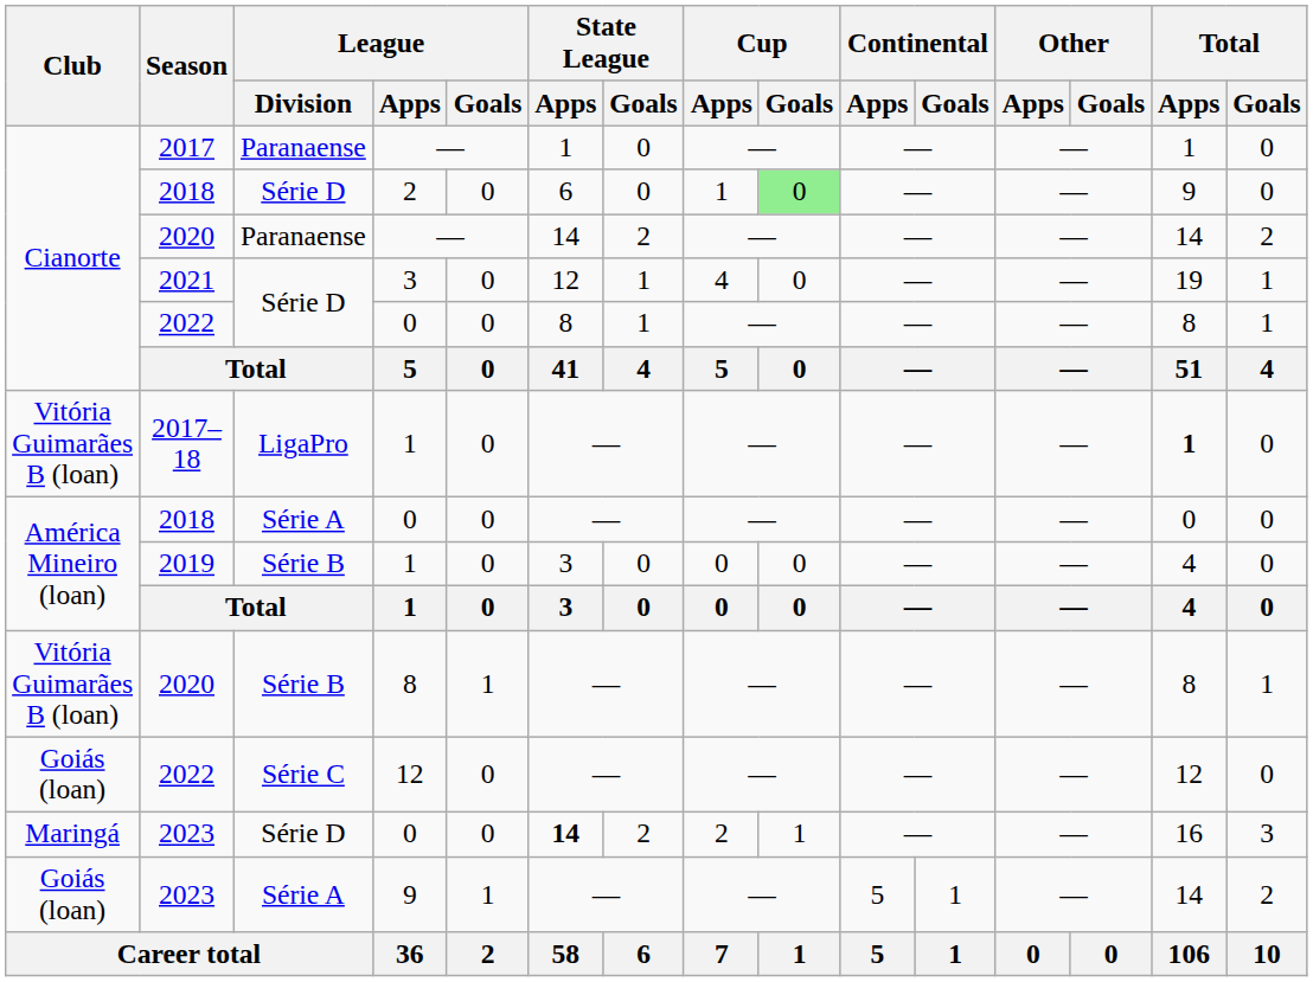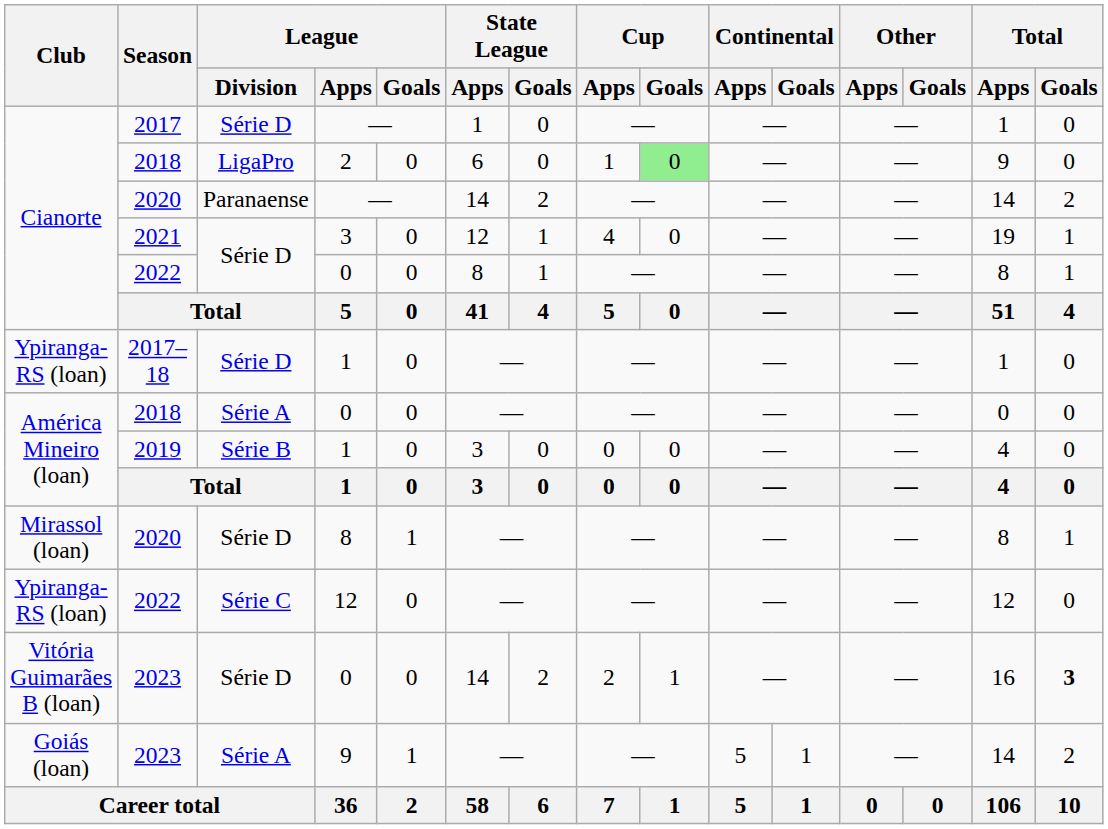 <table class="wikitable" style="text-align: center;">
 <tr>
 <th rowspan="2">Club</th>
 <th rowspan="2">Season</th>
 <th colspan="3">League</th>
 <th colspan="2">State League</th>
 <th colspan="2">Cup</th>
 <th colspan="2">Continental</th>
 <th colspan="2">Other</th>
 <th colspan="2">Total</th>
 </tr>
 <tr>
 <th>Division</th>
 <th>Apps</th>
 <th>Goals</th>
 <th>Apps</th>
 <th>Goals</th>
 <th>Apps</th>
 <th>Goals</th>
 <th>Apps</th>
 <th>Goals</th>
 <th>Apps</th>
 <th>Goals</th>
 <th>Apps</th>
 <th>Goals</th>
 </tr>
 <tr>
 <td rowspan="6" valign="center"><a href='#'>Cianorte</a></td>
 <td><a href='#'>2017</a></td>
-<td><a href='#'>Paranaense</a></td>
+<td><a href='#'>Série D</a></td>
 <td colspan="2">—</td>
 <td>1</td>
 <td>0</td>
 <td colspan="2">—</td>
 <td colspan="2">—</td>
 <td colspan="2">—</td>
 <td>1</td>
 <td>0</td>
 </tr>
 <tr>
 <td><a href='#'>2018</a></td>
-<td><a href='#'>Série D</a></td>
+<td><a href='#'>LigaPro</a></td>
 <td>2</td>
 <td>0</td>
 <td>6</td>
 <td>0</td>
 <td>1</td>
 <td style="background: lightgreen;">0</td>
 <td colspan="2">—</td>
 <td colspan="2">—</td>
 <td>9</td>
 <td>0</td>
 </tr>
 <tr>
 <td><a href='#'>2020</a></td>
 <td>Paranaense</td>
 <td colspan="2">—</td>
 <td>14</td>
 <td>2</td>
 <td colspan="2">—</td>
 <td colspan="2">—</td>
 <td colspan="2">—</td>
 <td>14</td>
 <td>2</td>
 </tr>
 <tr>
 <td><a href='#'>2021</a></td>
 <td rowspan="2">Série D</td>
 <td>3</td>
 <td>0</td>
 <td>12</td>
 <td>1</td>
 <td>4</td>
 <td>0</td>
 <td colspan="2">—</td>
 <td colspan="2">—</td>
 <td>19</td>
 <td>1</td>
 </tr>
 <tr>
 <td><a href='#'>2022</a></td>
 <td>0</td>
 <td>0</td>
 <td>8</td>
 <td>1</td>
 <td colspan="2">—</td>
 <td colspan="2">—</td>
 <td colspan="2">—</td>
 <td>8</td>
 <td>1</td>
 </tr>
 <tr>
 <th colspan="2">Total</th>
 <th>5</th>
 <th>0</th>
 <th>41</th>
 <th>4</th>
 <th>5</th>
 <th>0</th>
 <th colspan="2">—</th>
 <th colspan="2">—</th>
 <th>51</th>
 <th>4</th>
 </tr>
 <tr>
-<td valign="center"><a href='#'>Vitória Guimarães B</a> (loan)</td>
+<td valign="center"><a href='#'>Ypiranga-RS</a> (loan)</td>
 <td><a href='#'>2017–18</a></td>
-<td><a href='#'>LigaPro</a></td>
+<td><a href='#'>Série D</a></td>
 <td>1</td>
 <td>0</td>
 <td colspan="2">—</td>
 <td colspan="2">—</td>
 <td colspan="2">—</td>
 <td colspan="2">—</td>
-<td><strong>1</strong></td>
+<td>1</td>
 <td>0</td>
 </tr>
 <tr>
 <td rowspan="3" valign="center"><a href='#'>América Mineiro</a> (loan)</td>
 <td><a href='#'>2018</a></td>
 <td><a href='#'>Série A</a></td>
 <td>0</td>
 <td>0</td>
 <td colspan="2">—</td>
 <td colspan="2">—</td>
 <td colspan="2">—</td>
 <td colspan="2">—</td>
 <td>0</td>
 <td>0</td>
 </tr>
 <tr>
 <td><a href='#'>2019</a></td>
 <td><a href='#'>Série B</a></td>
 <td>1</td>
 <td>0</td>
 <td>3</td>
 <td>0</td>
 <td>0</td>
 <td>0</td>
 <td colspan="2">—</td>
 <td colspan="2">—</td>
 <td>4</td>
 <td>0</td>
 </tr>
 <tr>
 <th colspan="2">Total</th>
 <th>1</th>
 <th>0</th>
 <th>3</th>
 <th>0</th>
 <th>0</th>
 <th>0</th>
 <th colspan="2">—</th>
 <th colspan="2">—</th>
 <th>4</th>
 <th>0</th>
 </tr>
 <tr>
-<td valign="center"><a href='#'>Vitória Guimarães B</a> (loan)</td>
+<td valign="center"><a href='#'>Mirassol</a> (loan)</td>
 <td><a href='#'>2020</a></td>
-<td><a href='#'>Série B</a></td>
+<td>Série D</td>
 <td>8</td>
 <td>1</td>
 <td colspan="2">—</td>
 <td colspan="2">—</td>
 <td colspan="2">—</td>
 <td colspan="2">—</td>
 <td>8</td>
 <td>1</td>
 </tr>
 <tr>
-<td valign="center"><a href='#'>Goiás</a> (loan)</td>
+<td valign="center"><a href='#'>Ypiranga-RS</a> (loan)</td>
 <td><a href='#'>2022</a></td>
 <td><a href='#'>Série C</a></td>
 <td>12</td>
 <td>0</td>
 <td colspan="2">—</td>
 <td colspan="2">—</td>
 <td colspan="2">—</td>
 <td colspan="2">—</td>
 <td>12</td>
 <td>0</td>
 </tr>
 <tr>
-<td valign="center"><a href='#'>Maringá</a></td>
+<td valign="center"><a href='#'>Vitória Guimarães B</a> (loan)</td>
 <td><a href='#'>2023</a></td>
 <td>Série D</td>
 <td>0</td>
 <td>0</td>
-<td><strong>14</strong></td>
+<td>14</td>
 <td>2</td>
 <td>2</td>
 <td>1</td>
 <td colspan="2">—</td>
 <td colspan="2">—</td>
 <td>16</td>
-<td>3</td>
+<td><strong>3</strong></td>
 </tr>
 <tr>
 <td valign="center"><a href='#'>Goiás</a> (loan)</td>
 <td><a href='#'>2023</a></td>
 <td><a href='#'>Série A</a></td>
 <td>9</td>
 <td>1</td>
 <td colspan="2">—</td>
 <td colspan="2">—</td>
 <td>5</td>
 <td>1</td>
 <td colspan="2">—</td>
 <td>14</td>
 <td>2</td>
 </tr>
 <tr>
 <th colspan="3"><strong>Career total</strong></th>
 <th>36</th>
 <th>2</th>
 <th>58</th>
 <th>6</th>
 <th>7</th>
 <th>1</th>
 <th>5</th>
 <th>1</th>
 <th>0</th>
 <th>0</th>
 <th>106</th>
 <th>10</th>
 </tr>
 </table>
